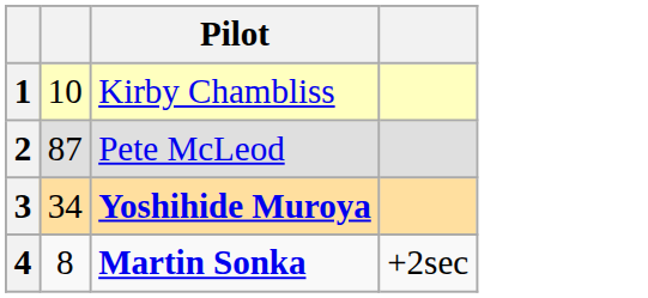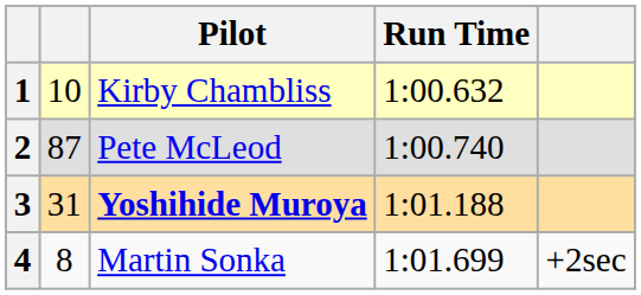 <table class="wikitable" style="font-size: 95%;">
 <tr>
 <th></th>
 <th></th>
 <th>Pilot</th>
+<th>Run Time</th>
 <th></th>
 </tr>
 <tr>
 <th>1</th>
 <td style="background:#ffffbf; text-align: center;">10</td>
 <td style="background:#ffffbf;"> <a href='#'>Kirby Chambliss</a></td>
+<td style="background:#ffffbf;">1:00.632</td>
 <td style="background:#ffffbf;"></td>
 </tr>
 <tr>
 <th>2</th>
 <td style="background:#dfdfdf; text-align: center;">87</td>
 <td style="background:#dfdfdf;"> <a href='#'>Pete McLeod</a></td>
+<td style="background:#dfdfdf;">1:00.740</td>
 <td style="background:#dfdfdf;"></td>
 </tr>
 <tr>
 <th>3</th>
-<td style="background:#ffdf9f; text-align: center;">34</td>
+<td style="background:#ffdf9f; text-align: center;">31</td>
 <td style="background:#ffdf9f;"><strong> <a href='#'>Yoshihide Muroya</a></strong></td>
+<td style="background:#ffdf9f;">1:01.188</td>
 <td style="background:#ffdf9f;"></td>
 </tr>
 <tr>
 <th>4</th>
 <td style="text-align: center;">8</td>
-<td><strong> <a href='#'>Martin Sonka</a></strong></td>
+<td> <a href='#'>Martin Sonka</a></td>
+<td>1:01.699</td>
 <td>+2sec</td>
 </tr>
 </table>
